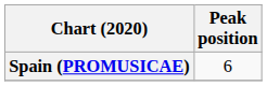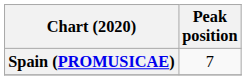 <table class="wikitable sortable plainrowheaders" style="text-align:center">
 <tr>
 <th scope="col">Chart (2020)</th>
 <th scope="col">Peak<br>position</th>
 </tr>
 <tr>
 <th scope="row">Spain (<a href='#'>PROMUSICAE</a>)</th>
-<td>6</td>
+<td>7</td>
 </tr>
 <tr>
 </tr>
 </table>
